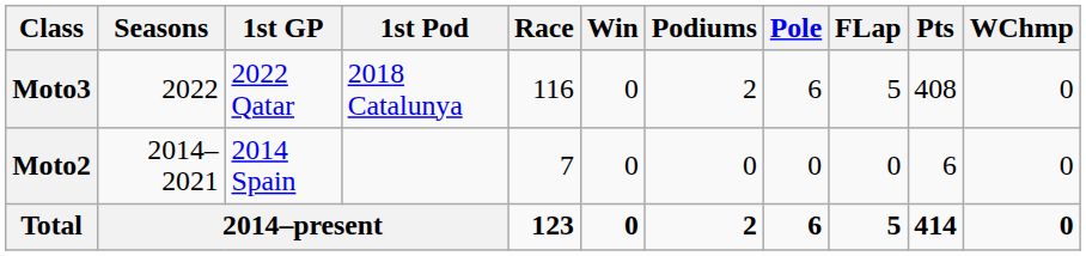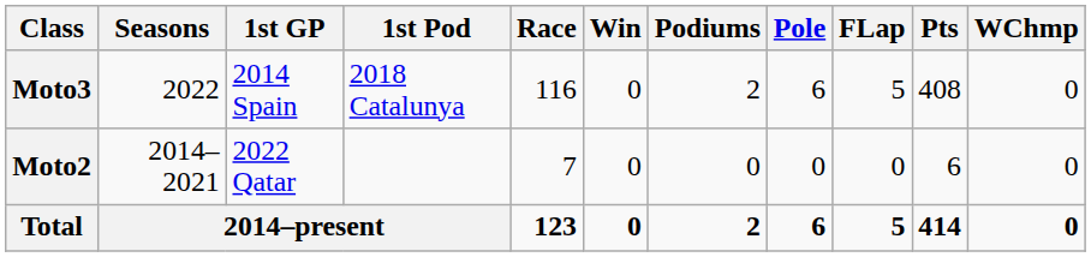 <table class="wikitable" style=text-align:right>
 <tr>
 <th>Class</th>
 <th>Seasons</th>
 <th>1st GP</th>
 <th>1st Pod</th>
 <th>Race</th>
 <th>Win</th>
 <th>Podiums</th>
 <th><a href='#'>Pole</a></th>
 <th>FLap</th>
 <th>Pts</th>
 <th>WChmp</th>
 </tr>
 <tr>
 <th>Moto3</th>
 <td>2022</td>
-<td align="left"><a href='#'>2022 Qatar</a></td>
+<td align="left"><a href='#'>2014 Spain</a></td>
 <td align="left"><a href='#'>2018 Catalunya</a></td>
 <td>116</td>
 <td>0</td>
 <td>2</td>
 <td>6</td>
 <td>5</td>
 <td>408</td>
 <td>0</td>
 </tr>
 <tr>
 <th>Moto2</th>
 <td>2014–2021</td>
-<td align="left"><a href='#'>2014 Spain</a></td>
+<td align="left"><a href='#'>2022 Qatar</a></td>
 <td align="left"></td>
 <td>7</td>
 <td>0</td>
 <td>0</td>
 <td>0</td>
 <td>0</td>
 <td>6</td>
 <td>0</td>
 </tr>
 <tr>
 <th>Total</th>
 <th colspan=3>2014–present</th>
 <td><strong>123</strong></td>
 <td><strong>0</strong></td>
 <td><strong>2</strong></td>
 <td><strong>6</strong></td>
 <td><strong>5</strong></td>
 <td><strong>414</strong></td>
 <td><strong>0</strong></td>
 </tr>
 </table>
